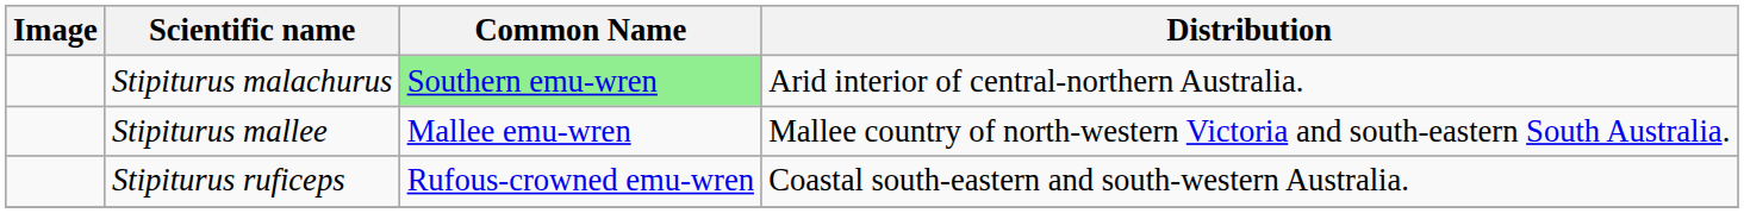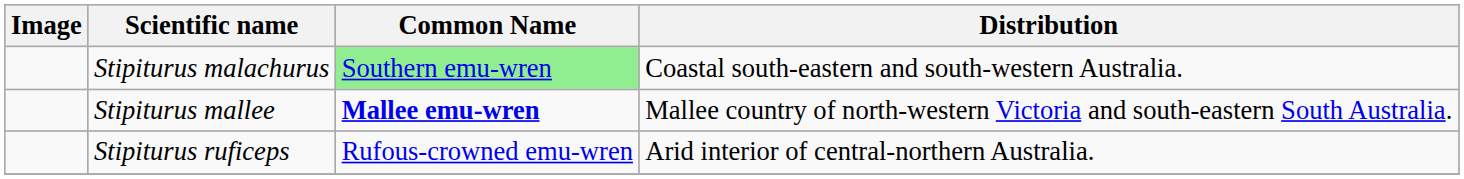 <table class="wikitable">
 <tr>
 <th>Image</th>
 <th>Scientific name</th>
 <th>Common Name</th>
 <th>Distribution</th>
 </tr>
 <tr>
 <td></td>
 <td><em>Stipiturus malachurus</em></td>
 <td style="background: lightgreen;"><a href='#'>Southern emu-wren</a></td>
-<td>Arid interior of central-northern Australia.</td>
+<td>Coastal south-eastern and south-western Australia.</td>
 </tr>
 <tr>
 <td></td>
 <td><em>Stipiturus mallee</em></td>
-<td><a href='#'>Mallee emu-wren</a></td>
+<td><strong><a href='#'>Mallee emu-wren</a></strong></td>
 <td>Mallee country of north-western <a href='#'>Victoria</a> and south-eastern <a href='#'>South Australia</a>.</td>
 </tr>
 <tr>
 <td></td>
 <td><em>Stipiturus ruficeps</em></td>
 <td><a href='#'>Rufous-crowned emu-wren</a></td>
-<td>Coastal south-eastern and south-western Australia.</td>
+<td>Arid interior of central-northern Australia.</td>
 </tr>
 <tr>
 </tr>
 </table>
